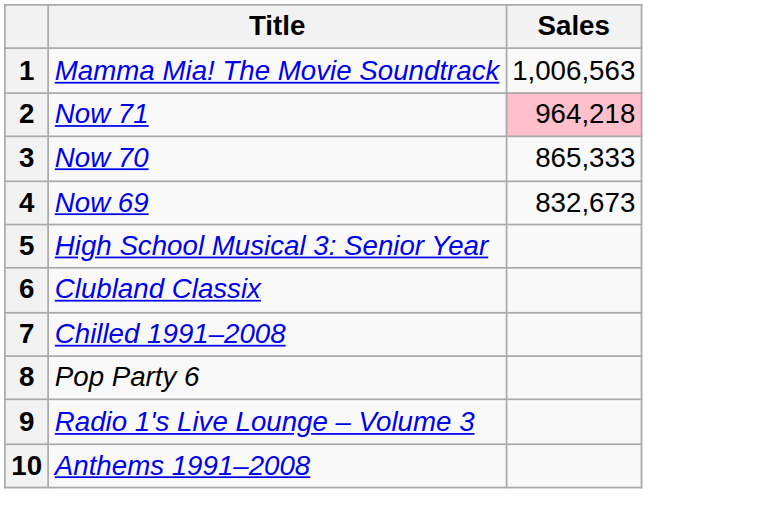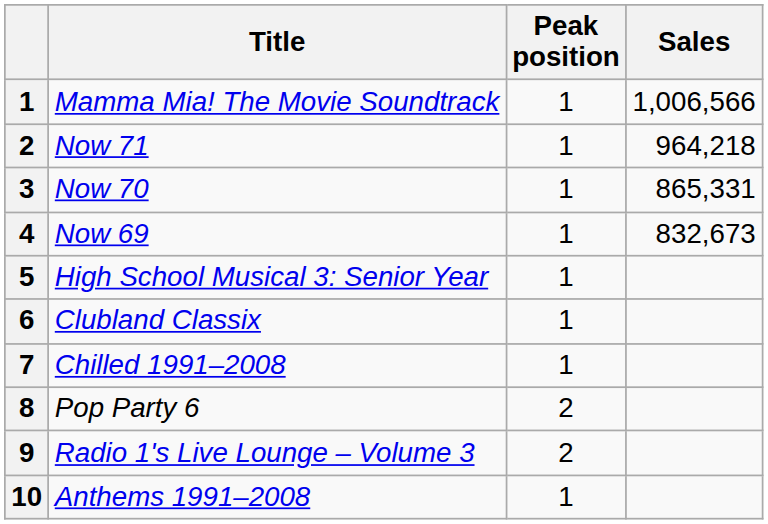 <table class="wikitable plainrowheaders">
 <tr>
 <th scope=col></th>
 <th scope=col>Title</th>
+<th scope=col>Peak<br>position</th>
 <th scope=col>Sales</th>
 </tr>
 <tr>
 <th scope=row style="text-align:center;">1</th>
 <td><em><a href='#'>Mamma Mia! The Movie Soundtrack</a></em></td>
-<td align="right">1,006,563</td>
+<td align="center">1</td>
+<td align="right">1,006,566</td>
 </tr>
 <tr>
 <th scope=row style="text-align:center;">2</th>
 <td><em><a href='#'>Now 71</a></em></td>
-<td align="right" style="background: pink;">964,218</td>
+<td align="center">1</td>
+<td align="right">964,218</td>
 </tr>
 <tr>
 <th scope=row style="text-align:center;">3</th>
 <td><em><a href='#'>Now 70</a></em></td>
-<td align="right">865,333</td>
+<td align="center">1</td>
+<td align="right">865,331</td>
 </tr>
 <tr>
 <th scope=row style="text-align:center;">4</th>
 <td><em><a href='#'>Now 69</a></em></td>
+<td align="center">1</td>
 <td align="right">832,673</td>
 </tr>
 <tr>
 <th scope=row style="text-align:center;">5</th>
 <td><em><a href='#'>High School Musical 3: Senior Year</a></em></td>
+<td align="center">1</td>
 <td></td>
 </tr>
 <tr>
 <th scope=row style="text-align:center;">6</th>
 <td><em><a href='#'>Clubland Classix</a></em></td>
+<td align="center">1</td>
 <td></td>
 </tr>
 <tr>
 <th scope=row style="text-align:center;">7</th>
 <td><em><a href='#'>Chilled 1991–2008</a></em></td>
+<td align="center">1</td>
 <td></td>
 </tr>
 <tr>
 <th scope=row style="text-align:center;">8</th>
 <td><em>Pop Party 6</em></td>
+<td align="center">2</td>
 <td></td>
 </tr>
 <tr>
 <th scope=row style="text-align:center;">9</th>
 <td><em><a href='#'>Radio 1's Live Lounge – Volume 3</a></em></td>
+<td align="center">2</td>
 <td></td>
 </tr>
 <tr>
 <th scope=row style="text-align:center;">10</th>
 <td><em><a href='#'>Anthems 1991–2008</a></em></td>
+<td align="center">1</td>
 <td></td>
 </tr>
 </table>
